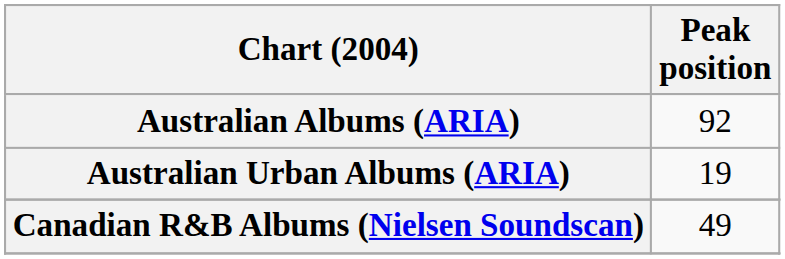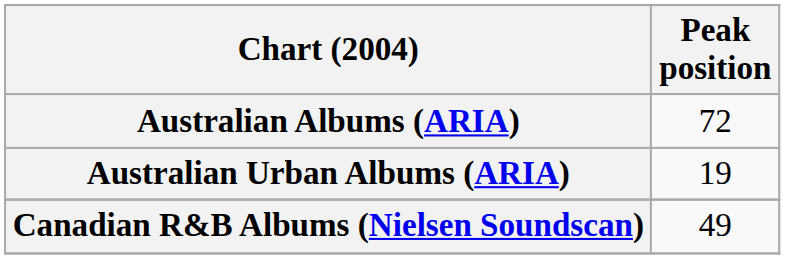 <table class="wikitable sortable plainrowheaders" style="text-align:center">
 <tr>
 <th scope="col">Chart (2004)</th>
 <th scope="col">Peak<br>position</th>
 </tr>
 <tr>
 <th scope="row">Australian Albums (<a href='#'>ARIA</a>)</th>
-<td>92</td>
+<td>72</td>
 </tr>
 <tr>
 <th scope="row">Australian Urban Albums (<a href='#'>ARIA</a>)</th>
 <td>19</td>
 </tr>
 <tr>
 </tr>
 <tr>
 </tr>
 <tr>
 <th scope="row">Canadian R&B Albums (<a href='#'>Nielsen Soundscan</a>)</th>
 <td>49</td>
 </tr>
 <tr>
 </tr>
 <tr>
 </tr>
 <tr>
 </tr>
 <tr>
 </tr>
 <tr>
 </tr>
 <tr>
 </tr>
 <tr>
 </tr>
 <tr>
 </tr>
 <tr>
 </tr>
 <tr>
 </tr>
 <tr>
 </tr>
 </table>
